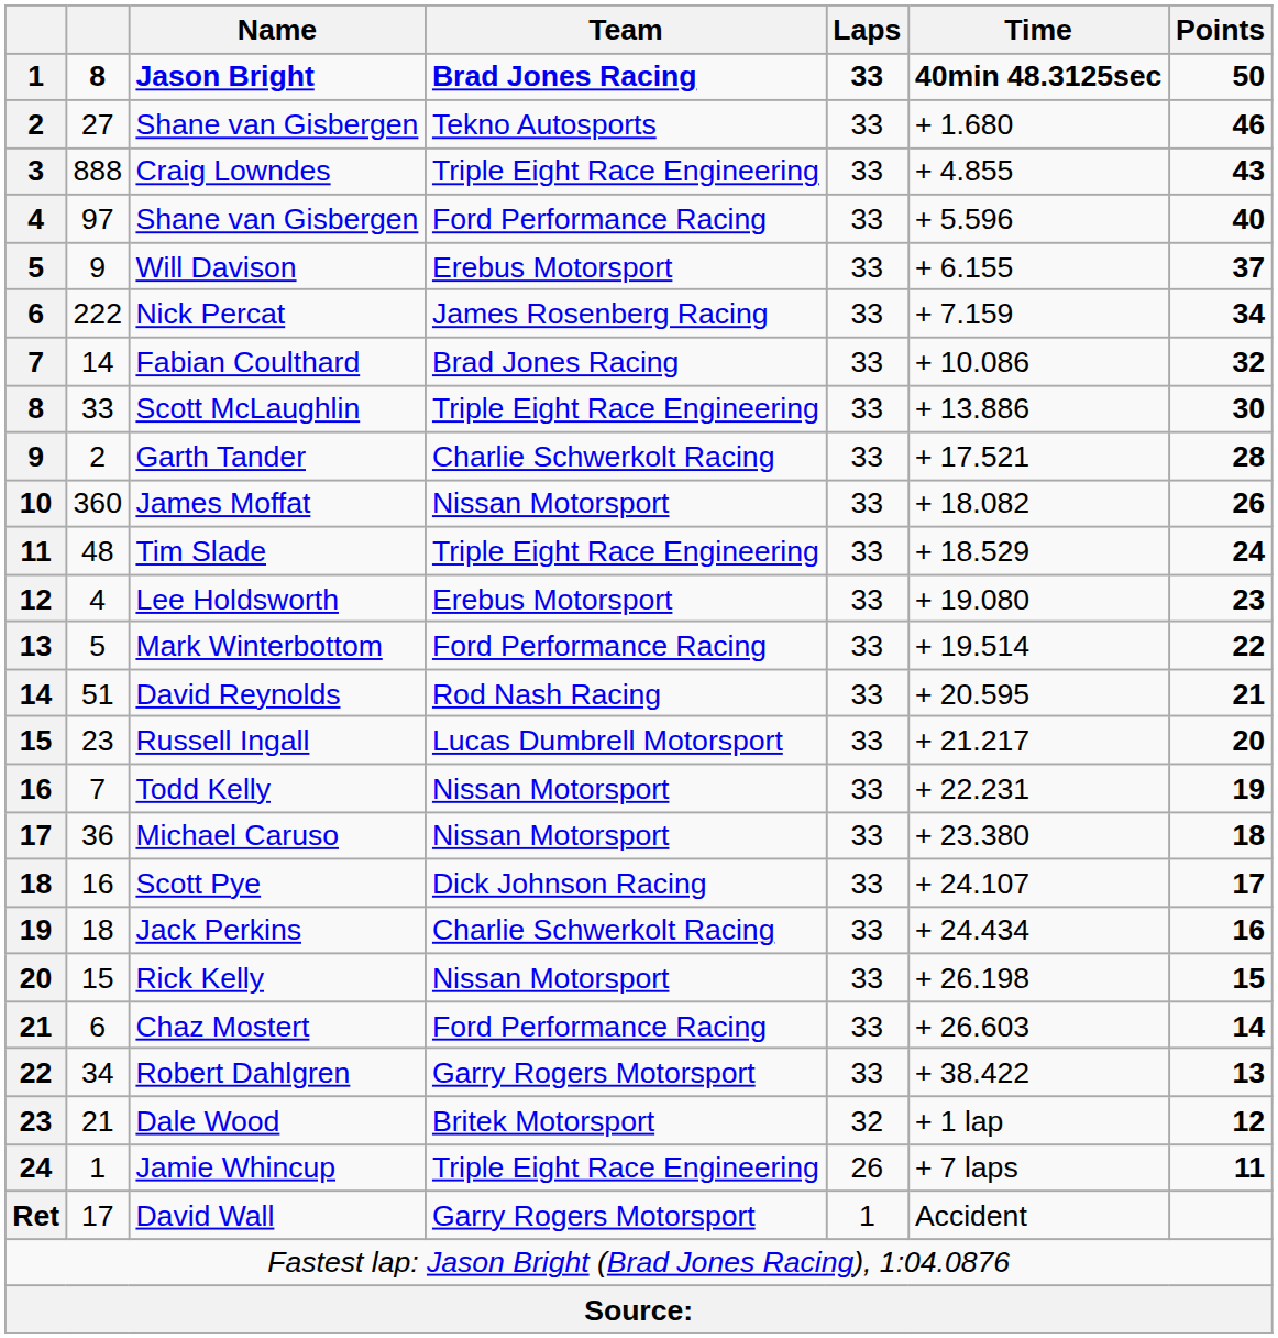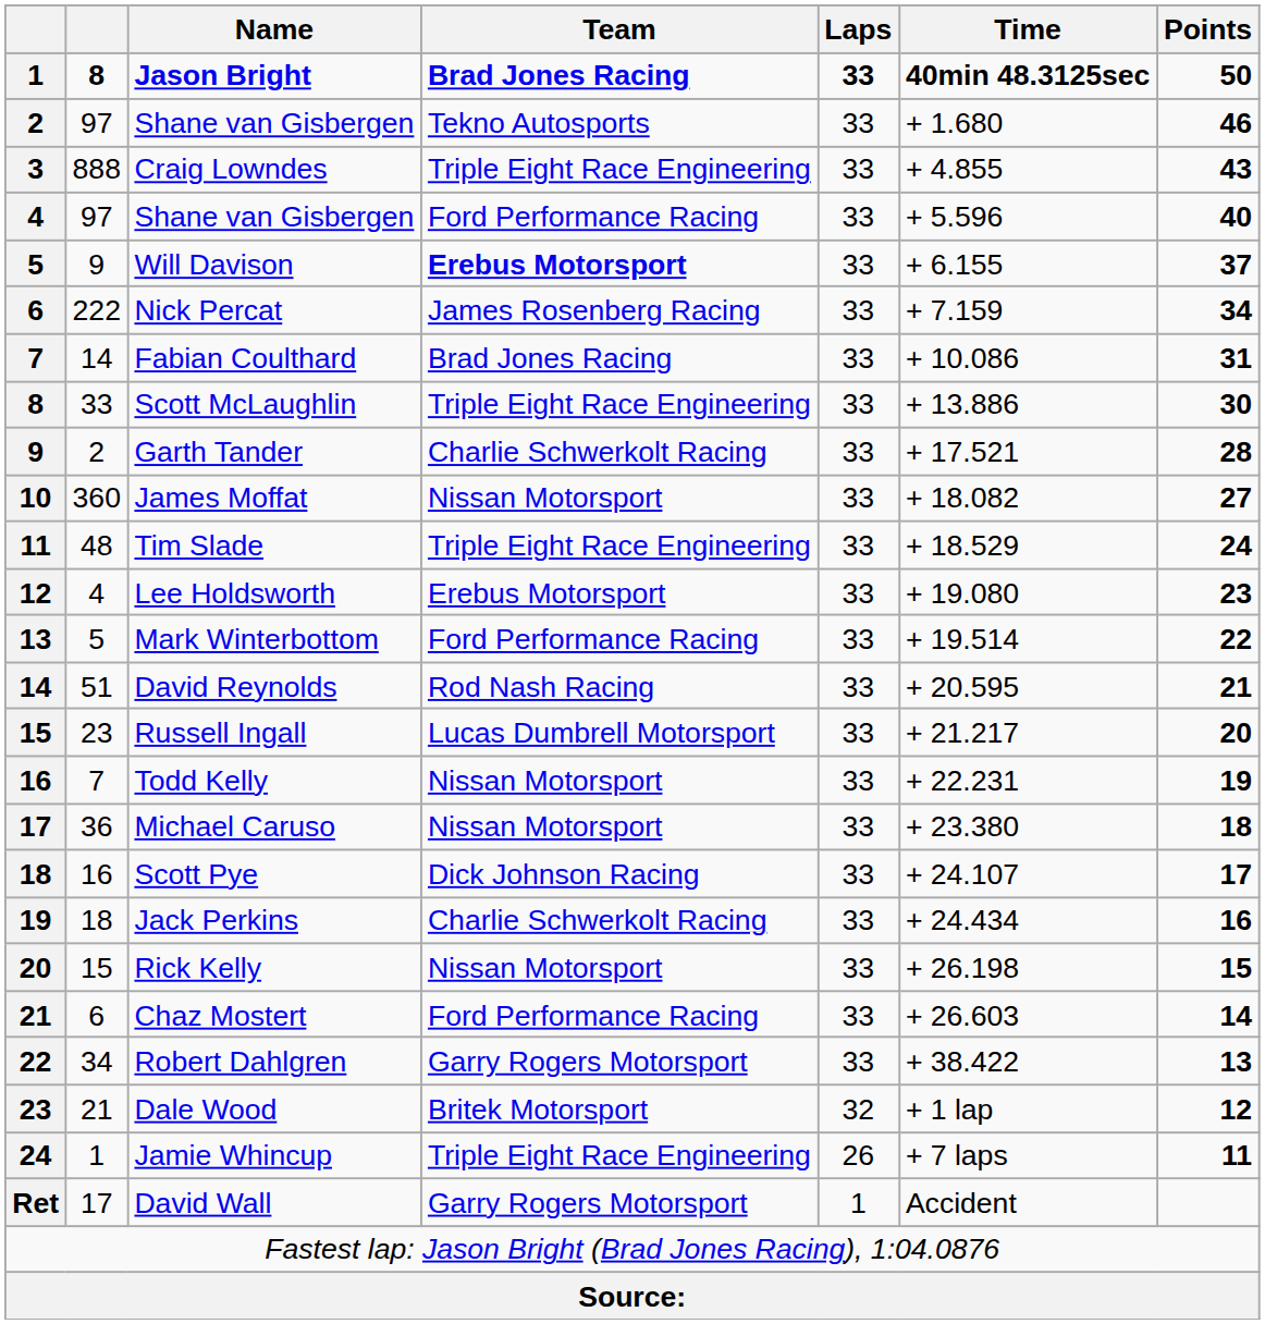 <table class="wikitable" style="font-size: 87%">
 <tr>
 <th></th>
 <th></th>
 <th>Name</th>
 <th>Team</th>
 <th>Laps</th>
 <th>Time</th>
 <th>Points</th>
 </tr>
 <tr>
 <th><strong>1</strong></th>
 <td align="center"><strong>8</strong></td>
 <td><strong> <a href='#'>Jason Bright</a></strong></td>
 <td><strong><a href='#'>Brad Jones Racing</a></strong></td>
 <td align="center"><strong>33</strong></td>
 <td><strong>40min 48.3125sec</strong></td>
 <td align="right"><strong>50</strong></td>
 </tr>
 <tr>
 <th>2</th>
-<td align="center">27</td>
+<td align="center">97</td>
 <td> <a href='#'>Shane van Gisbergen</a></td>
 <td><a href='#'>Tekno Autosports</a></td>
 <td align="center">33</td>
 <td>+ 1.680</td>
 <td align="right"><strong>46</strong></td>
 </tr>
 <tr>
 <th>3</th>
 <td align="center">888</td>
 <td> <a href='#'>Craig Lowndes</a></td>
 <td><a href='#'>Triple Eight Race Engineering</a></td>
 <td align="center">33</td>
 <td>+ 4.855</td>
 <td align="right"><strong>43</strong></td>
 </tr>
 <tr>
 <th>4</th>
 <td align="center">97</td>
 <td> <a href='#'>Shane van Gisbergen</a></td>
 <td><a href='#'>Ford Performance Racing</a></td>
 <td align="center">33</td>
 <td>+ 5.596</td>
 <td align="right"><strong>40</strong></td>
 </tr>
 <tr>
 <th>5</th>
 <td align="center">9</td>
 <td> <a href='#'>Will Davison</a></td>
-<td><a href='#'>Erebus Motorsport</a></td>
+<td><strong><a href='#'>Erebus Motorsport</a></strong></td>
 <td align="center">33</td>
 <td>+ 6.155</td>
 <td align="right"><strong>37</strong></td>
 </tr>
 <tr>
 <th>6</th>
 <td align="center">222</td>
 <td> <a href='#'>Nick Percat</a></td>
 <td><a href='#'>James Rosenberg Racing</a></td>
 <td align="center">33</td>
 <td>+ 7.159</td>
 <td align="right"><strong>34</strong></td>
 </tr>
 <tr>
 <th>7</th>
 <td align="center">14</td>
 <td> <a href='#'>Fabian Coulthard</a></td>
 <td><a href='#'>Brad Jones Racing</a></td>
 <td align="center">33</td>
 <td>+ 10.086</td>
-<td align="right"><strong>32</strong></td>
+<td align="right"><strong>31</strong></td>
 </tr>
 <tr>
 <th>8</th>
 <td align="center">33</td>
 <td> <a href='#'>Scott McLaughlin</a></td>
 <td><a href='#'>Triple Eight Race Engineering</a></td>
 <td align="center">33</td>
 <td>+ 13.886</td>
 <td align="right"><strong>30</strong></td>
 </tr>
 <tr>
 <th>9</th>
 <td align="center">2</td>
 <td> <a href='#'>Garth Tander</a></td>
 <td><a href='#'>Charlie Schwerkolt Racing</a></td>
 <td align="center">33</td>
 <td>+ 17.521</td>
 <td align="right"><strong>28</strong></td>
 </tr>
 <tr>
 <th>10</th>
 <td align="center">360</td>
 <td> <a href='#'>James Moffat</a></td>
 <td><a href='#'>Nissan Motorsport</a></td>
 <td align="center">33</td>
 <td>+ 18.082</td>
-<td align="right"><strong>26</strong></td>
+<td align="right"><strong>27</strong></td>
 </tr>
 <tr>
 <th>11</th>
 <td align="center">48</td>
 <td> <a href='#'>Tim Slade</a></td>
 <td><a href='#'>Triple Eight Race Engineering</a></td>
 <td align="center">33</td>
 <td>+ 18.529</td>
 <td align="right"><strong>24</strong></td>
 </tr>
 <tr>
 <th>12</th>
 <td align="center">4</td>
 <td> <a href='#'>Lee Holdsworth</a></td>
 <td><a href='#'>Erebus Motorsport</a></td>
 <td align="center">33</td>
 <td>+ 19.080</td>
 <td align="right"><strong>23</strong></td>
 </tr>
 <tr>
 <th>13</th>
 <td align="center">5</td>
 <td> <a href='#'>Mark Winterbottom</a></td>
 <td><a href='#'>Ford Performance Racing</a></td>
 <td align="center">33</td>
 <td>+ 19.514</td>
 <td align="right"><strong>22</strong></td>
 </tr>
 <tr>
 <th>14</th>
 <td align="center">51</td>
 <td> <a href='#'>David Reynolds</a></td>
 <td><a href='#'>Rod Nash Racing</a></td>
 <td align="center">33</td>
 <td>+ 20.595</td>
 <td align="right"><strong>21</strong></td>
 </tr>
 <tr>
 <th>15</th>
 <td align="center">23</td>
 <td> <a href='#'>Russell Ingall</a></td>
 <td><a href='#'>Lucas Dumbrell Motorsport</a></td>
 <td align="center">33</td>
 <td>+ 21.217</td>
 <td align="right"><strong>20</strong></td>
 </tr>
 <tr>
 <th>16</th>
 <td align="center">7</td>
 <td> <a href='#'>Todd Kelly</a></td>
 <td><a href='#'>Nissan Motorsport</a></td>
 <td align="center">33</td>
 <td>+ 22.231</td>
 <td align="right"><strong>19</strong></td>
 </tr>
 <tr>
 <th>17</th>
 <td align="center">36</td>
 <td> <a href='#'>Michael Caruso</a></td>
 <td><a href='#'>Nissan Motorsport</a></td>
 <td align="center">33</td>
 <td>+ 23.380</td>
 <td align="right"><strong>18</strong></td>
 </tr>
 <tr>
 <th>18</th>
 <td align="center">16</td>
 <td> <a href='#'>Scott Pye</a></td>
 <td><a href='#'>Dick Johnson Racing</a></td>
 <td align="center">33</td>
 <td>+ 24.107</td>
 <td align="right"><strong>17</strong></td>
 </tr>
 <tr>
 <th>19</th>
 <td align="center">18</td>
 <td> <a href='#'>Jack Perkins</a></td>
 <td><a href='#'>Charlie Schwerkolt Racing</a></td>
 <td align="center">33</td>
 <td>+ 24.434</td>
 <td align="right"><strong>16</strong></td>
 </tr>
 <tr>
 <th>20</th>
 <td align="center">15</td>
 <td> <a href='#'>Rick Kelly</a></td>
 <td><a href='#'>Nissan Motorsport</a></td>
 <td align="center">33</td>
 <td>+ 26.198</td>
 <td align="right"><strong>15</strong></td>
 </tr>
 <tr>
 <th>21</th>
 <td align="center">6</td>
 <td> <a href='#'>Chaz Mostert</a></td>
 <td><a href='#'>Ford Performance Racing</a></td>
 <td align="center">33</td>
 <td>+ 26.603</td>
 <td align="right"><strong>14</strong></td>
 </tr>
 <tr>
 <th>22</th>
 <td align="center">34</td>
 <td> <a href='#'>Robert Dahlgren</a></td>
 <td><a href='#'>Garry Rogers Motorsport</a></td>
 <td align="center">33</td>
 <td>+ 38.422</td>
 <td align="right"><strong>13</strong></td>
 </tr>
 <tr>
 <th>23</th>
 <td align="center">21</td>
 <td> <a href='#'>Dale Wood</a></td>
 <td><a href='#'>Britek Motorsport</a></td>
 <td align="center">32</td>
 <td>+ 1 lap</td>
 <td align="right"><strong>12</strong></td>
 </tr>
 <tr>
 <th>24</th>
 <td align="center">1</td>
 <td> <a href='#'>Jamie Whincup</a></td>
 <td><a href='#'>Triple Eight Race Engineering</a></td>
 <td align="center">26</td>
 <td>+ 7 laps</td>
 <td align="right"><strong>11</strong></td>
 </tr>
 <tr>
 <th>Ret</th>
 <td align="center">17</td>
 <td> <a href='#'>David Wall</a></td>
 <td><a href='#'>Garry Rogers Motorsport</a></td>
 <td align="center">1</td>
 <td>Accident</td>
 <td></td>
 </tr>
 <tr>
 <td colspan="7" align="center"><em>Fastest lap: <a href='#'>Jason Bright</a> (<a href='#'>Brad Jones Racing</a>), 1:04.0876</em></td>
 </tr>
 <tr>
 <th colspan=7>Source:</th>
 </tr>
 <tr>
 </tr>
 </table>
